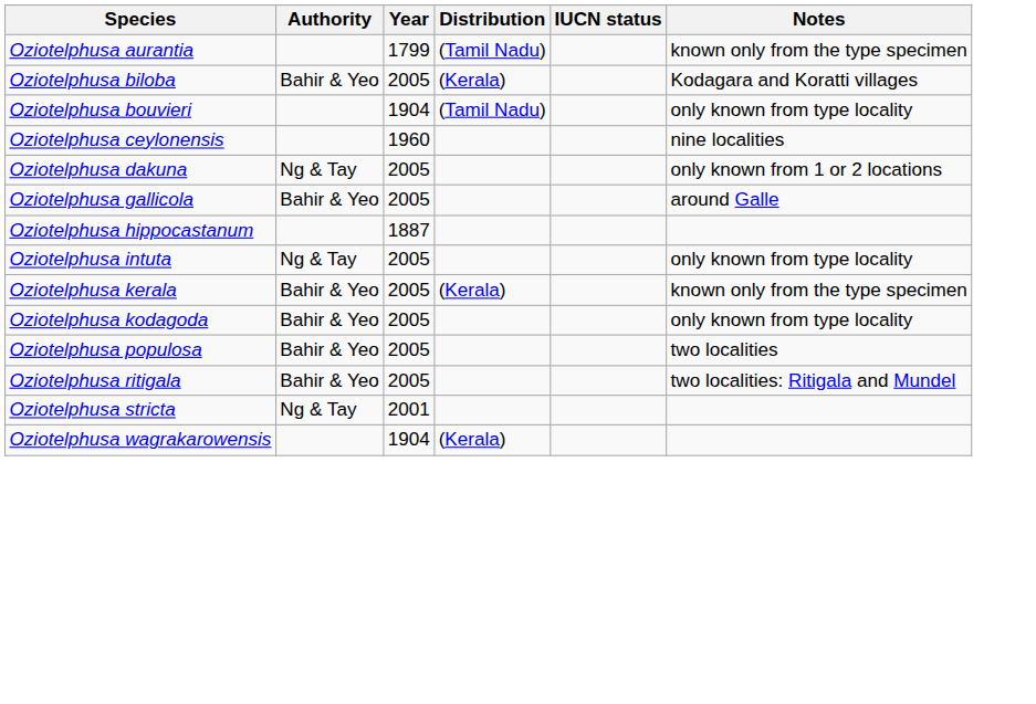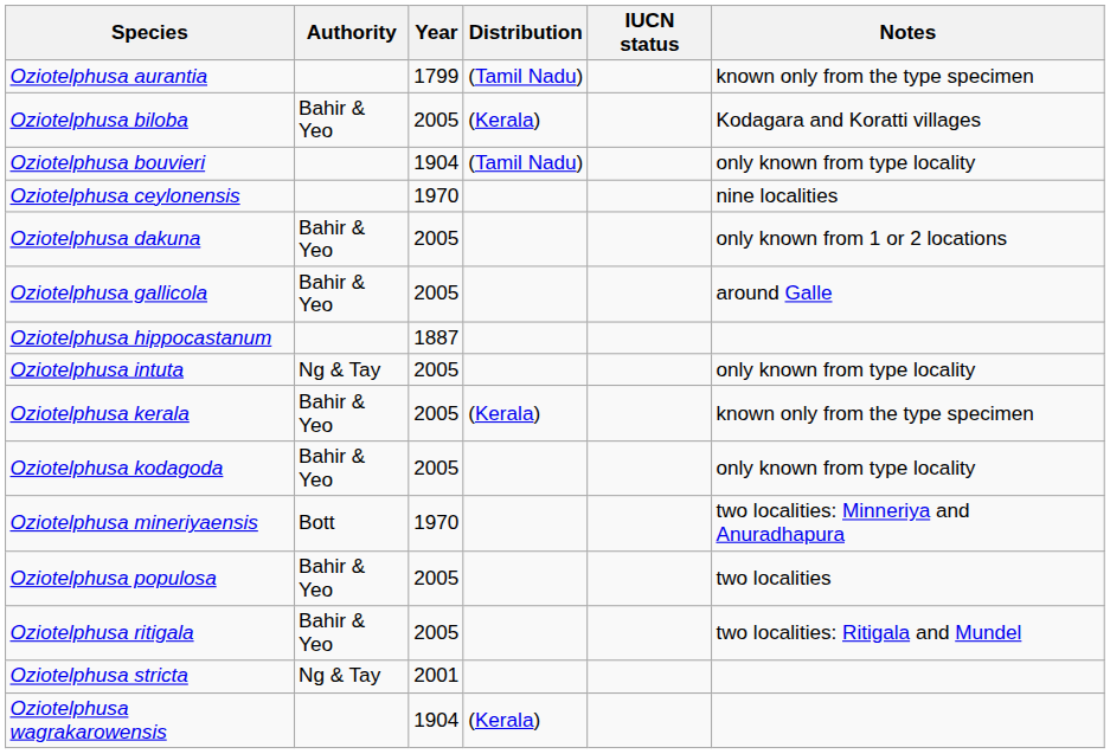 <table class="wikitable sortable">
 <tr>
 <th>Species</th>
 <th>Authority</th>
 <th>Year</th>
 <th>Distribution</th>
 <th>IUCN status</th>
 <th class="unsortable">Notes</th>
 </tr>
 <tr>
 <td><em><a href='#'>Oziotelphusa aurantia</a></em></td>
 <td></td>
 <td>1799</td>
 <td> (<a href='#'>Tamil Nadu</a>)</td>
 <td></td>
 <td>known only from the type specimen</td>
 </tr>
 <tr>
 <td><em><a href='#'>Oziotelphusa biloba</a></em></td>
 <td>Bahir & Yeo</td>
 <td>2005</td>
 <td> (<a href='#'>Kerala</a>)</td>
 <td></td>
 <td>Kodagara and Koratti villages</td>
 </tr>
 <tr>
 <td><em><a href='#'>Oziotelphusa bouvieri</a></em></td>
 <td></td>
 <td>1904</td>
 <td> (<a href='#'>Tamil Nadu</a>)</td>
 <td></td>
 <td>only known from type locality</td>
 </tr>
 <tr>
 <td><em><a href='#'>Oziotelphusa ceylonensis</a></em></td>
 <td></td>
-<td>1960</td>
+<td>1970</td>
 <td></td>
 <td></td>
 <td>nine localities</td>
 </tr>
 <tr>
 <td><em><a href='#'>Oziotelphusa dakuna</a></em></td>
-<td>Ng & Tay</td>
+<td>Bahir & Yeo</td>
 <td>2005</td>
 <td></td>
 <td></td>
 <td>only known from 1 or 2 locations</td>
 </tr>
 <tr>
 <td><em><a href='#'>Oziotelphusa gallicola</a></em></td>
 <td>Bahir & Yeo</td>
 <td>2005</td>
 <td></td>
 <td></td>
 <td>around <a href='#'>Galle</a></td>
 </tr>
 <tr>
 <td><em><a href='#'>Oziotelphusa hippocastanum</a></em></td>
 <td></td>
 <td>1887</td>
 <td></td>
 <td></td>
 <td></td>
 </tr>
 <tr>
 <td><em><a href='#'>Oziotelphusa intuta</a></em></td>
 <td>Ng & Tay</td>
 <td>2005</td>
 <td></td>
 <td></td>
 <td>only known from type locality</td>
 </tr>
 <tr>
 <td><em><a href='#'>Oziotelphusa kerala</a></em></td>
 <td>Bahir & Yeo</td>
 <td>2005</td>
 <td> (<a href='#'>Kerala</a>)</td>
 <td></td>
 <td>known only from the type specimen</td>
 </tr>
 <tr>
 <td><em><a href='#'>Oziotelphusa kodagoda</a></em></td>
 <td>Bahir & Yeo</td>
 <td>2005</td>
 <td></td>
 <td></td>
 <td>only known from type locality</td>
 </tr>
 <tr>
+<td><em><a href='#'>Oziotelphusa mineriyaensis</a></em></td>
+<td>Bott</td>
+<td>1970</td>
+<td></td>
+<td></td>
+<td>two localities: <a href='#'>Minneriya</a> and <a href='#'>Anuradhapura</a></td>
+</tr>
+<tr>
 <td><em><a href='#'>Oziotelphusa populosa</a></em></td>
 <td>Bahir & Yeo</td>
 <td>2005</td>
 <td></td>
 <td></td>
 <td>two localities</td>
 </tr>
 <tr>
 <td><em><a href='#'>Oziotelphusa ritigala</a></em></td>
 <td>Bahir & Yeo</td>
 <td>2005</td>
 <td></td>
 <td></td>
 <td>two localities: <a href='#'>Ritigala</a> and <a href='#'>Mundel</a></td>
 </tr>
 <tr>
 <td><em><a href='#'>Oziotelphusa stricta</a></em></td>
 <td>Ng & Tay</td>
 <td>2001</td>
 <td></td>
 <td></td>
 </tr>
 <tr>
 <td><em><a href='#'>Oziotelphusa wagrakarowensis</a></em></td>
 <td></td>
 <td>1904</td>
 <td> (<a href='#'>Kerala</a>)</td>
 <td></td>
 <td></td>
 </tr>
 </table>
